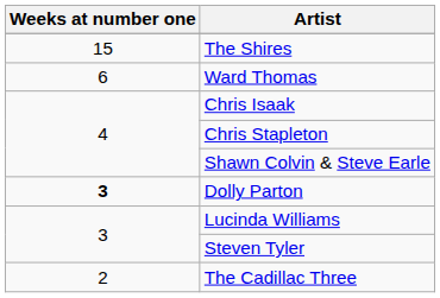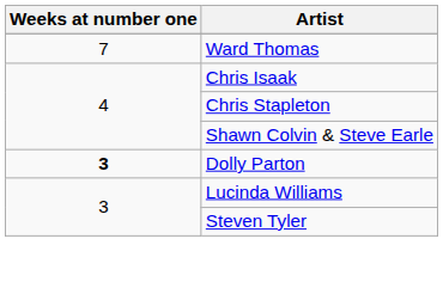 <table class="wikitable plainrowheaders sortable">
 <tr>
 <th scope=col>Weeks at number one</th>
 <th scope=col>Artist</th>
 </tr>
 <tr class=unsortable>
 </tr>
 <tr>
-<td align="center">15</td>
-<td><a href='#'>The Shires</a></td>
-</tr>
-<tr>
-<td align="center">6</td>
+<td align="center">7</td>
 <td><a href='#'>Ward Thomas</a></td>
 </tr>
 <tr>
 <td align="center" rowspan=3>4</td>
 <td><a href='#'>Chris Isaak</a></td>
 </tr>
 <tr>
 <td><a href='#'>Chris Stapleton</a></td>
 </tr>
 <tr>
 <td><a href='#'>Shawn Colvin</a> & <a href='#'>Steve Earle</a></td>
 </tr>
 <tr>
 <td align="center"><strong>3</strong></td>
 <td><a href='#'>Dolly Parton</a></td>
 </tr>
 <tr>
 <td align="center" rowspan=2>3</td>
 <td><a href='#'>Lucinda Williams</a></td>
 </tr>
 <tr>
 <td><a href='#'>Steven Tyler</a></td>
 </tr>
-<tr>
-<td align="center">2</td>
-<td><a href='#'>The Cadillac Three</a></td>
-</tr>
 </table>
